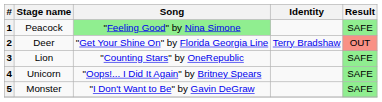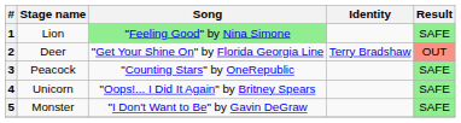 <table class="wikitable plainrowheaders" style="text-align: center;">
 <tr>
 <th>#</th>
 <th>Stage name</th>
 <th>Song</th>
 <th>Identity</th>
 <th>Result</th>
 </tr>
 <tr>
 <th>1</th>
-<td>Peacock</td>
+<td>Lion</td>
 <td style="background: lightgreen;">"<a href='#'>Feeling Good</a>" by <a href='#'>Nina Simone</a></td>
 <td></td>
 <td bgcolor=lightgreen>SAFE</td>
 </tr>
 <tr>
 <th>2</th>
 <td>Deer</td>
 <td>"<a href='#'>Get Your Shine On</a>" by <a href='#'>Florida Georgia Line</a></td>
 <td><a href='#'>Terry Bradshaw</a></td>
 <td bgcolor=#F99185>OUT</td>
 </tr>
 <tr>
 <th>3</th>
-<td>Lion</td>
+<td>Peacock</td>
 <td>"<a href='#'>Counting Stars</a>" by <a href='#'>OneRepublic</a></td>
 <td></td>
 <td bgcolor=lightgreen>SAFE</td>
 </tr>
 <tr>
 <th>4</th>
 <td>Unicorn</td>
 <td>"<a href='#'>Oops!... I Did It Again</a>" by <a href='#'>Britney Spears</a></td>
 <td></td>
 <td bgcolor=lightgreen>SAFE</td>
 </tr>
 <tr>
 <th>5</th>
 <td>Monster</td>
 <td>"<a href='#'>I Don't Want to Be</a>" by <a href='#'>Gavin DeGraw</a></td>
 <td></td>
 <td bgcolor=lightgreen>SAFE</td>
 </tr>
 <tr>
 </tr>
 </table>
